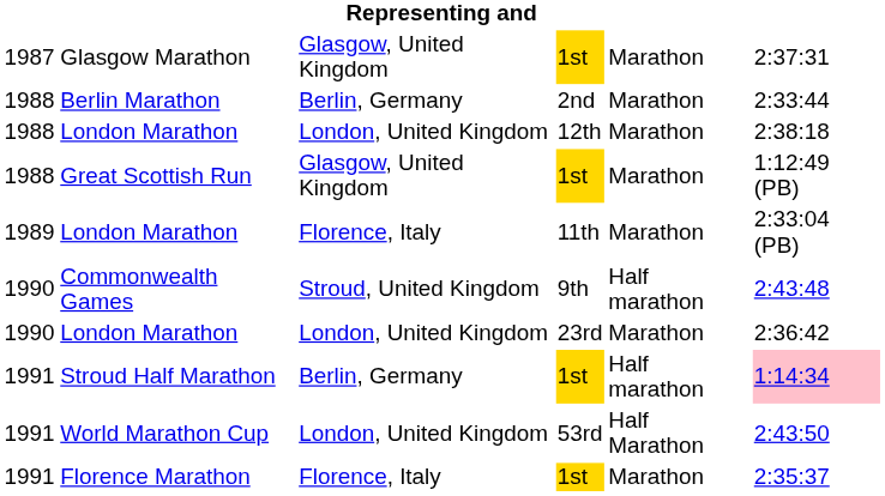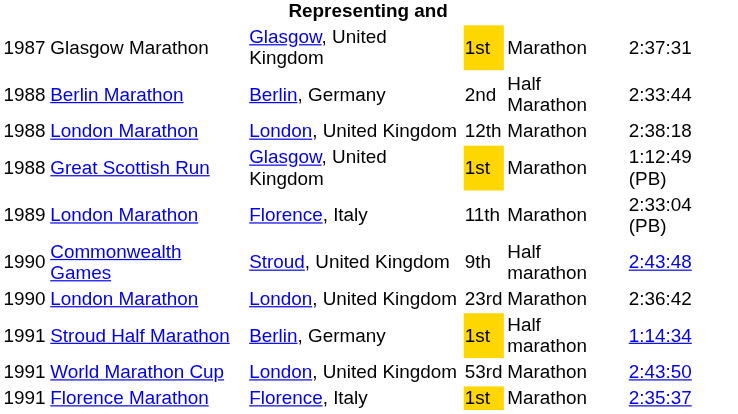 <table>
 <tr>
 <th colspan="6">Representing  and </th>
 </tr>
 <tr>
 <td>1987</td>
 <td>Glasgow Marathon</td>
 <td><a href='#'>Glasgow</a>, United Kingdom</td>
 <td bgcolor="gold">1st</td>
 <td>Marathon</td>
 <td>2:37:31</td>
 </tr>
 <tr>
 <td>1988</td>
 <td><a href='#'>Berlin Marathon</a></td>
 <td><a href='#'>Berlin</a>, Germany</td>
 <td>2nd</td>
-<td>Marathon</td>
+<td>Half Marathon</td>
 <td>2:33:44</td>
 </tr>
 <tr>
 <td>1988</td>
 <td><a href='#'>London Marathon</a></td>
 <td><a href='#'>London</a>, United Kingdom</td>
 <td>12th</td>
 <td>Marathon</td>
 <td>2:38:18</td>
 </tr>
 <tr>
 <td>1988</td>
 <td><a href='#'>Great Scottish Run</a></td>
 <td><a href='#'>Glasgow</a>, United Kingdom</td>
 <td bgcolor="gold">1st</td>
 <td>Marathon</td>
 <td>1:12:49 (PB)</td>
 </tr>
 <tr>
 <td>1989</td>
 <td><a href='#'>London Marathon</a></td>
 <td><a href='#'>Florence</a>, Italy</td>
 <td>11th</td>
 <td>Marathon</td>
 <td>2:33:04 (PB)</td>
 </tr>
 <tr>
 <td>1990</td>
 <td><a href='#'>Commonwealth Games</a></td>
 <td><a href='#'>Stroud</a>, United Kingdom</td>
 <td>9th</td>
 <td>Half marathon</td>
 <td><a href='#'>2:43:48</a></td>
 </tr>
 <tr>
 <td>1990</td>
 <td><a href='#'>London Marathon</a></td>
 <td><a href='#'>London</a>, United Kingdom</td>
 <td>23rd</td>
 <td>Marathon</td>
 <td>2:36:42</td>
 </tr>
 <tr>
 <td>1991</td>
 <td><a href='#'>Stroud Half Marathon</a></td>
 <td><a href='#'>Berlin</a>, Germany</td>
 <td bgcolor="gold">1st</td>
 <td>Half marathon</td>
-<td style="background: pink;"><a href='#'>1:14:34</a></td>
+<td><a href='#'>1:14:34</a></td>
 </tr>
 <tr>
 <td>1991</td>
 <td><a href='#'>World Marathon Cup</a></td>
 <td><a href='#'>London</a>, United Kingdom</td>
 <td>53rd</td>
-<td>Half Marathon</td>
+<td>Marathon</td>
 <td><a href='#'>2:43:50</a></td>
 </tr>
 <tr>
 <td>1991</td>
 <td><a href='#'>Florence Marathon</a></td>
 <td><a href='#'>Florence</a>, Italy</td>
 <td bgcolor="gold">1st</td>
 <td>Marathon</td>
 <td><a href='#'>2:35:37</a></td>
 </tr>
 </table>
